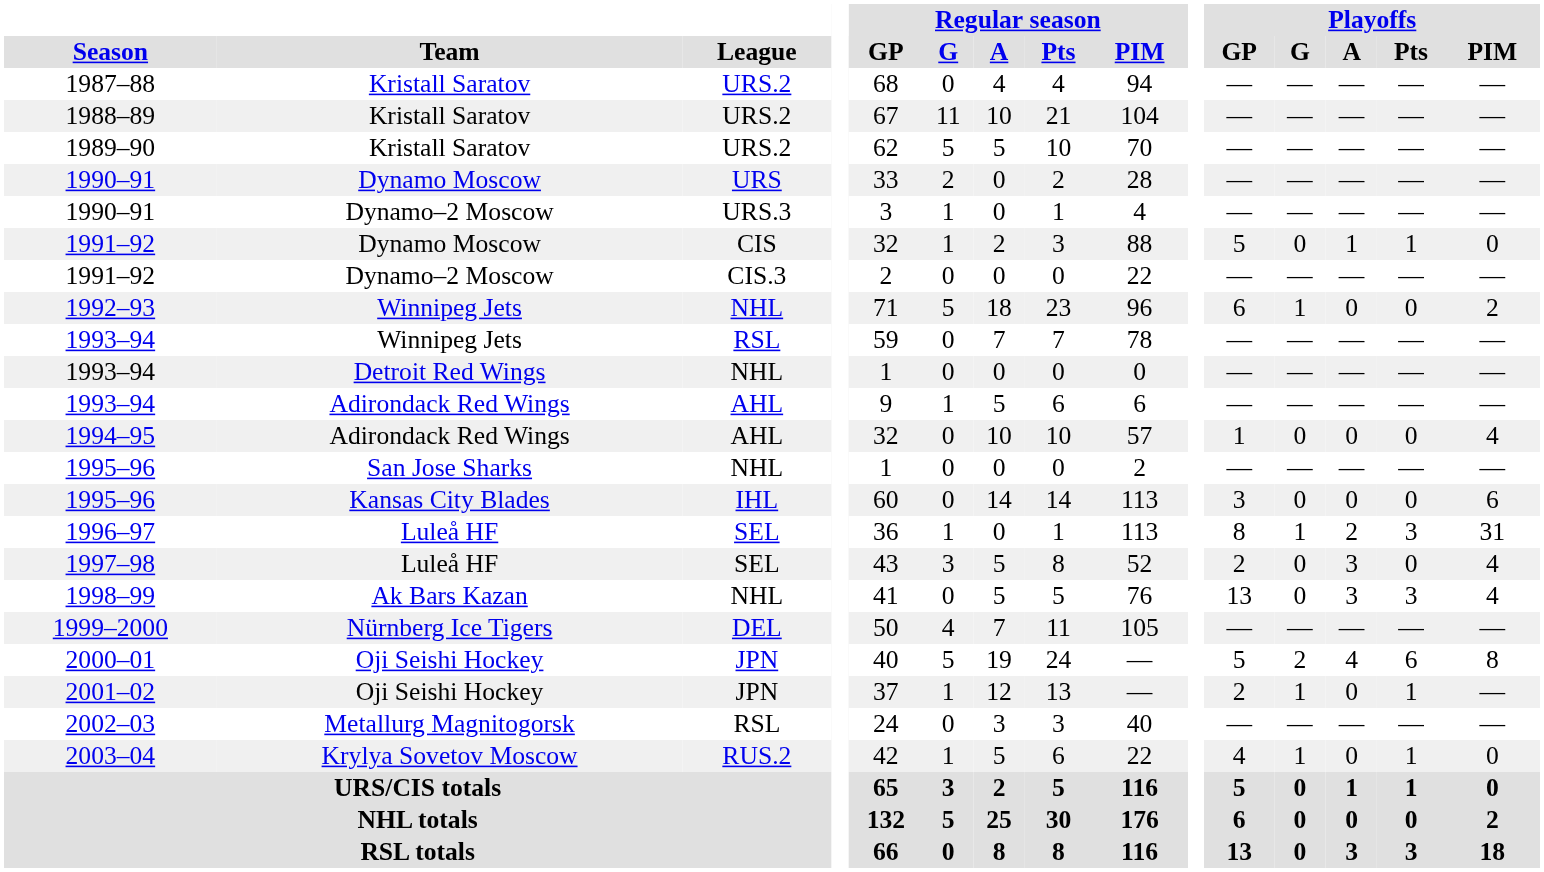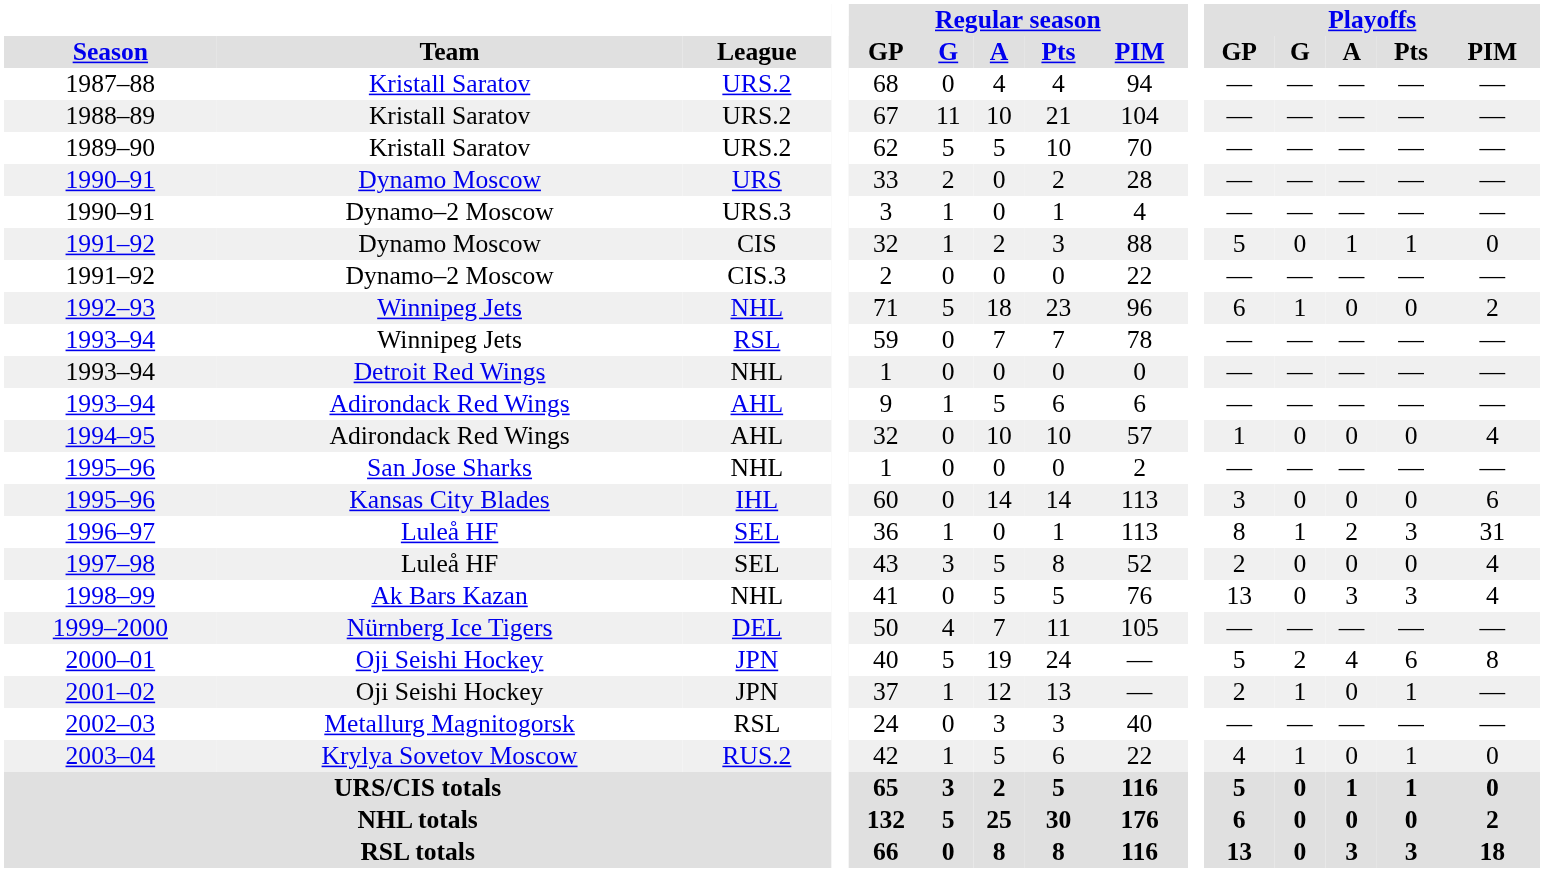 <table border="0" cellpadding="1" cellspacing="0" style="text-align:center; width:60em">
 <tr bgcolor="#e0e0e0">
 <th colspan="3" bgcolor="#ffffff"> </th>
 <th rowspan="99" bgcolor="#ffffff"> </th>
 <th colspan="5"><a href='#'>Regular season</a></th>
 <th rowspan="99" bgcolor="#ffffff"> </th>
 <th colspan="5"><a href='#'>Playoffs</a></th>
 </tr>
 <tr bgcolor="#e0e0e0">
 <th><a href='#'>Season</a></th>
 <th>Team</th>
 <th>League</th>
 <th>GP</th>
 <th><a href='#'>G</a></th>
 <th><a href='#'>A</a></th>
 <th><a href='#'>Pts</a></th>
 <th><a href='#'>PIM</a></th>
 <th>GP</th>
 <th>G</th>
 <th>A</th>
 <th>Pts</th>
 <th>PIM</th>
 </tr>
 <tr>
 <td>1987–88</td>
 <td><a href='#'>Kristall Saratov</a></td>
 <td><a href='#'>URS.2</a></td>
 <td>68</td>
 <td>0</td>
 <td>4</td>
 <td>4</td>
 <td>94</td>
 <td>—</td>
 <td>—</td>
 <td>—</td>
 <td>—</td>
 <td>—</td>
 </tr>
 <tr bgcolor="#f0f0f0">
 <td>1988–89</td>
 <td>Kristall Saratov</td>
 <td>URS.2</td>
 <td>67</td>
 <td>11</td>
 <td>10</td>
 <td>21</td>
 <td>104</td>
 <td>—</td>
 <td>—</td>
 <td>—</td>
 <td>—</td>
 <td>—</td>
 </tr>
 <tr>
 <td>1989–90</td>
 <td>Kristall Saratov</td>
 <td>URS.2</td>
 <td>62</td>
 <td>5</td>
 <td>5</td>
 <td>10</td>
 <td>70</td>
 <td>—</td>
 <td>—</td>
 <td>—</td>
 <td>—</td>
 <td>—</td>
 </tr>
 <tr bgcolor="#f0f0f0">
 <td><a href='#'>1990–91</a></td>
 <td><a href='#'>Dynamo Moscow</a></td>
 <td><a href='#'>URS</a></td>
 <td>33</td>
 <td>2</td>
 <td>0</td>
 <td>2</td>
 <td>28</td>
 <td>—</td>
 <td>—</td>
 <td>—</td>
 <td>—</td>
 <td>—</td>
 </tr>
 <tr>
 <td>1990–91</td>
 <td>Dynamo–2 Moscow</td>
 <td>URS.3</td>
 <td>3</td>
 <td>1</td>
 <td>0</td>
 <td>1</td>
 <td>4</td>
 <td>—</td>
 <td>—</td>
 <td>—</td>
 <td>—</td>
 <td>—</td>
 </tr>
 <tr bgcolor="#f0f0f0">
 <td><a href='#'>1991–92</a></td>
 <td>Dynamo Moscow</td>
 <td>CIS</td>
 <td>32</td>
 <td>1</td>
 <td>2</td>
 <td>3</td>
 <td>88</td>
 <td>5</td>
 <td>0</td>
 <td>1</td>
 <td>1</td>
 <td>0</td>
 </tr>
 <tr>
 <td>1991–92</td>
 <td>Dynamo–2 Moscow</td>
 <td>CIS.3</td>
 <td>2</td>
 <td>0</td>
 <td>0</td>
 <td>0</td>
 <td>22</td>
 <td>—</td>
 <td>—</td>
 <td>—</td>
 <td>—</td>
 <td>—</td>
 </tr>
 <tr bgcolor="#f0f0f0">
 <td><a href='#'>1992–93</a></td>
 <td><a href='#'>Winnipeg Jets</a></td>
 <td><a href='#'>NHL</a></td>
 <td>71</td>
 <td>5</td>
 <td>18</td>
 <td>23</td>
 <td>96</td>
 <td>6</td>
 <td>1</td>
 <td>0</td>
 <td>0</td>
 <td>2</td>
 </tr>
 <tr>
 <td><a href='#'>1993–94</a></td>
 <td>Winnipeg Jets</td>
 <td><a href='#'>RSL</a></td>
 <td>59</td>
 <td>0</td>
 <td>7</td>
 <td>7</td>
 <td>78</td>
 <td>—</td>
 <td>—</td>
 <td>—</td>
 <td>—</td>
 <td>—</td>
 </tr>
 <tr bgcolor="#f0f0f0">
 <td>1993–94</td>
 <td><a href='#'>Detroit Red Wings</a></td>
 <td>NHL</td>
 <td>1</td>
 <td>0</td>
 <td>0</td>
 <td>0</td>
 <td>0</td>
 <td>—</td>
 <td>—</td>
 <td>—</td>
 <td>—</td>
 <td>—</td>
 </tr>
 <tr>
 <td><a href='#'>1993–94</a></td>
 <td><a href='#'>Adirondack Red Wings</a></td>
 <td><a href='#'>AHL</a></td>
 <td>9</td>
 <td>1</td>
 <td>5</td>
 <td>6</td>
 <td>6</td>
 <td>—</td>
 <td>—</td>
 <td>—</td>
 <td>—</td>
 <td>—</td>
 </tr>
 <tr bgcolor="#f0f0f0">
 <td><a href='#'>1994–95</a></td>
 <td>Adirondack Red Wings</td>
 <td>AHL</td>
 <td>32</td>
 <td>0</td>
 <td>10</td>
 <td>10</td>
 <td>57</td>
 <td>1</td>
 <td>0</td>
 <td>0</td>
 <td>0</td>
 <td>4</td>
 </tr>
 <tr>
 <td><a href='#'>1995–96</a></td>
 <td><a href='#'>San Jose Sharks</a></td>
 <td>NHL</td>
 <td>1</td>
 <td>0</td>
 <td>0</td>
 <td>0</td>
 <td>2</td>
 <td>—</td>
 <td>—</td>
 <td>—</td>
 <td>—</td>
 <td>—</td>
 </tr>
 <tr bgcolor="#f0f0f0">
 <td><a href='#'>1995–96</a></td>
 <td><a href='#'>Kansas City Blades</a></td>
 <td><a href='#'>IHL</a></td>
 <td>60</td>
 <td>0</td>
 <td>14</td>
 <td>14</td>
 <td>113</td>
 <td>3</td>
 <td>0</td>
 <td>0</td>
 <td>0</td>
 <td>6</td>
 </tr>
 <tr>
 <td><a href='#'>1996–97</a></td>
 <td><a href='#'>Luleå HF</a></td>
 <td><a href='#'>SEL</a></td>
 <td>36</td>
 <td>1</td>
 <td>0</td>
 <td>1</td>
 <td>113</td>
 <td>8</td>
 <td>1</td>
 <td>2</td>
 <td>3</td>
 <td>31</td>
 </tr>
 <tr bgcolor="#f0f0f0">
 <td><a href='#'>1997–98</a></td>
 <td>Luleå HF</td>
 <td>SEL</td>
 <td>43</td>
 <td>3</td>
 <td>5</td>
 <td>8</td>
 <td>52</td>
 <td>2</td>
 <td>0</td>
-<td>3</td>
+<td>0</td>
 <td>0</td>
 <td>4</td>
 </tr>
 <tr>
 <td><a href='#'>1998–99</a></td>
 <td><a href='#'>Ak Bars Kazan</a></td>
 <td>NHL</td>
 <td>41</td>
 <td>0</td>
 <td>5</td>
 <td>5</td>
 <td>76</td>
 <td>13</td>
 <td>0</td>
 <td>3</td>
 <td>3</td>
 <td>4</td>
 </tr>
 <tr bgcolor="#f0f0f0">
 <td><a href='#'>1999–2000</a></td>
 <td><a href='#'>Nürnberg Ice Tigers</a></td>
 <td><a href='#'>DEL</a></td>
 <td>50</td>
 <td>4</td>
 <td>7</td>
 <td>11</td>
 <td>105</td>
 <td>—</td>
 <td>—</td>
 <td>—</td>
 <td>—</td>
 <td>—</td>
 </tr>
 <tr>
 <td><a href='#'>2000–01</a></td>
 <td><a href='#'>Oji Seishi Hockey</a></td>
 <td><a href='#'>JPN</a></td>
 <td>40</td>
 <td>5</td>
 <td>19</td>
 <td>24</td>
 <td>—</td>
 <td>5</td>
 <td>2</td>
 <td>4</td>
 <td>6</td>
 <td>8</td>
 </tr>
 <tr bgcolor="#f0f0f0">
 <td><a href='#'>2001–02</a></td>
 <td>Oji Seishi Hockey</td>
 <td>JPN</td>
 <td>37</td>
 <td>1</td>
 <td>12</td>
 <td>13</td>
 <td>—</td>
 <td>2</td>
 <td>1</td>
 <td>0</td>
 <td>1</td>
 <td>—</td>
 </tr>
 <tr>
 <td><a href='#'>2002–03</a></td>
 <td><a href='#'>Metallurg Magnitogorsk</a></td>
 <td>RSL</td>
 <td>24</td>
 <td>0</td>
 <td>3</td>
 <td>3</td>
 <td>40</td>
 <td>—</td>
 <td>—</td>
 <td>—</td>
 <td>—</td>
 <td>—</td>
 </tr>
 <tr bgcolor="#f0f0f0">
 <td><a href='#'>2003–04</a></td>
 <td><a href='#'>Krylya Sovetov Moscow</a></td>
 <td><a href='#'>RUS.2</a></td>
 <td>42</td>
 <td>1</td>
 <td>5</td>
 <td>6</td>
 <td>22</td>
 <td>4</td>
 <td>1</td>
 <td>0</td>
 <td>1</td>
 <td>0</td>
 </tr>
 <tr bgcolor="#e0e0e0">
 <th colspan="3">URS/CIS totals</th>
 <th>65</th>
 <th>3</th>
 <th>2</th>
 <th>5</th>
 <th>116</th>
 <th>5</th>
 <th>0</th>
 <th>1</th>
 <th>1</th>
 <th>0</th>
 </tr>
 <tr bgcolor="#e0e0e0">
 <th colspan="3">NHL totals</th>
 <th>132</th>
 <th>5</th>
 <th>25</th>
 <th>30</th>
 <th>176</th>
 <th>6</th>
 <th>0</th>
 <th>0</th>
 <th>0</th>
 <th>2</th>
 </tr>
 <tr bgcolor="#e0e0e0">
 <th colspan="3">RSL totals</th>
 <th>66</th>
 <th>0</th>
 <th>8</th>
 <th>8</th>
 <th>116</th>
 <th>13</th>
 <th>0</th>
 <th>3</th>
 <th>3</th>
 <th>18</th>
 </tr>
 </table>
